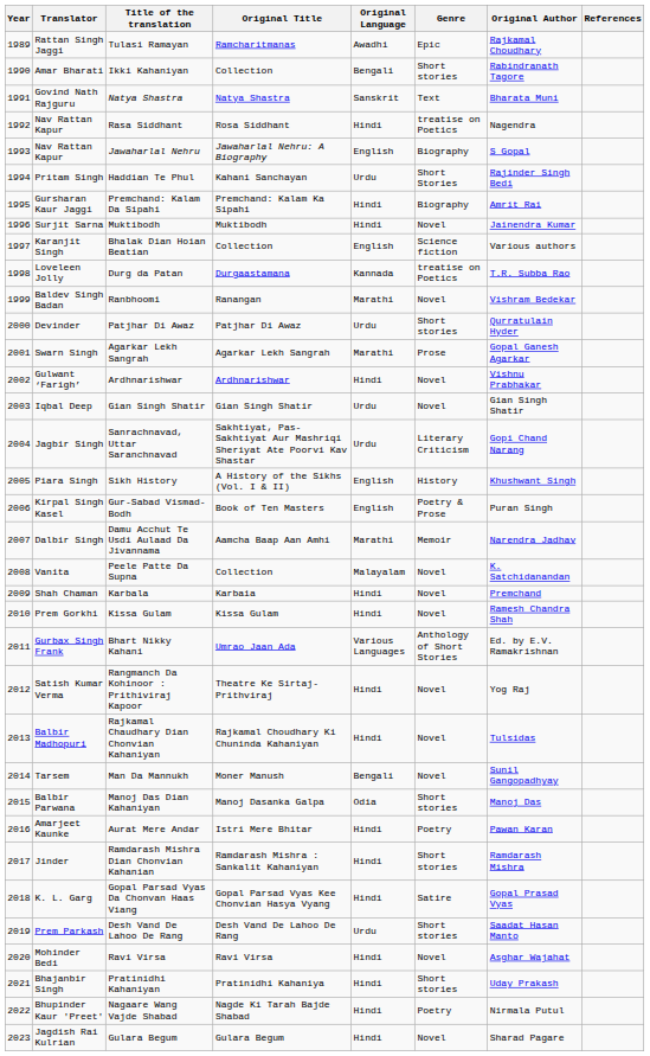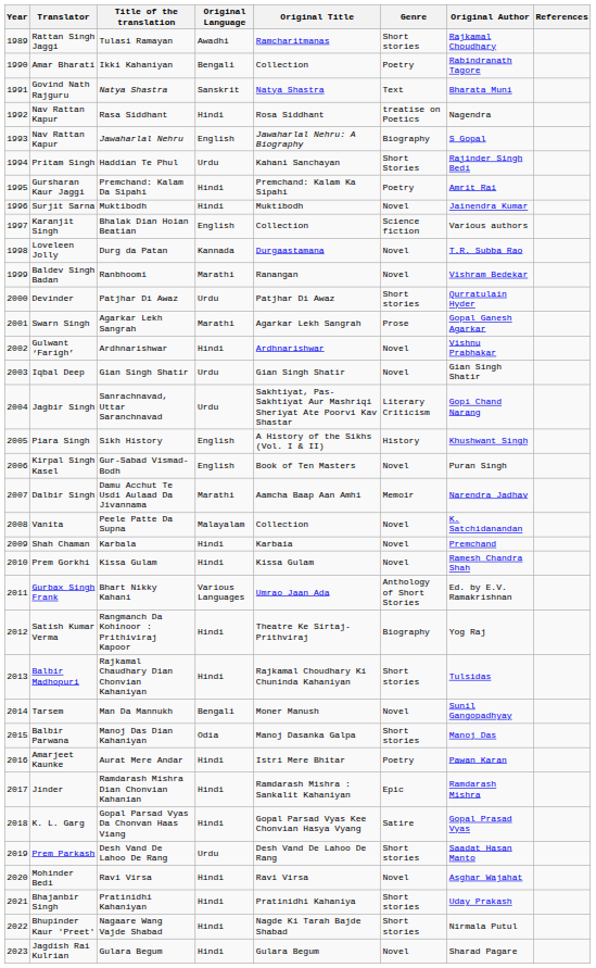 <table class="wikitable sortable">
 <tr>
 <th>Year</th>
 <th>Translator</th>
 <th>Title of the translation</th>
+<th>Original Language</th>
 <th>Original Title</th>
-<th>Original Language</th>
 <th>Genre</th>
 <th>Original Author</th>
 <th class=unsortable>References</th>
 </tr>
 <tr>
 <td>1989</td>
 <td>Rattan Singh Jaggi</td>
 <td>Tulasi Ramayan</td>
+<td>Awadhi</td>
 <td><a href='#'>Ramcharitmanas</a></td>
-<td>Awadhi</td>
-<td>Epic</td>
+<td>Short stories</td>
 <td><a href='#'>Rajkamal Choudhary</a></td>
 <td></td>
 </tr>
 <tr>
 <td>1990</td>
 <td>Amar Bharati</td>
 <td>Ikki Kahaniyan</td>
+<td>Bengali</td>
 <td>Collection</td>
-<td>Bengali</td>
-<td>Short stories</td>
+<td>Poetry</td>
 <td><a href='#'>Rabindranath Tagore</a></td>
 <td></td>
 </tr>
 <tr>
 <td>1991</td>
 <td>Govind Nath Rajguru</td>
 <td><em>Natya Shastra</em></td>
+<td>Sanskrit</td>
 <td><a href='#'>Natya Shastra</a></td>
-<td>Sanskrit</td>
 <td>Text</td>
 <td><a href='#'>Bharata Muni</a></td>
 <td></td>
 </tr>
 <tr>
 <td>1992</td>
 <td>Nav Rattan Kapur</td>
 <td>Rasa Siddhant</td>
+<td>Hindi</td>
 <td>Rosa Siddhant</td>
-<td>Hindi</td>
 <td>treatise on Poetics</td>
 <td>Nagendra</td>
 <td></td>
 </tr>
 <tr>
 <td>1993</td>
 <td>Nav Rattan Kapur</td>
 <td><em>Jawaharlal Nehru</em></td>
+<td>English</td>
 <td><em>Jawaharlal Nehru: A Biography</em></td>
-<td>English</td>
 <td>Biography</td>
 <td><a href='#'>S Gopal</a></td>
 <td></td>
 </tr>
 <tr>
 <td>1994</td>
 <td>Pritam Singh</td>
 <td>Haddian Te Phul</td>
+<td>Urdu</td>
 <td>Kahani Sanchayan</td>
-<td>Urdu</td>
 <td>Short Stories</td>
 <td><a href='#'>Rajinder Singh Bedi</a></td>
 <td></td>
 </tr>
 <tr>
 <td>1995</td>
 <td>Gursharan Kaur Jaggi</td>
 <td>Premchand: Kalam Da Sipahi</td>
+<td>Hindi</td>
 <td>Premchand: Kalam Ka Sipahi</td>
-<td>Hindi</td>
-<td>Biography</td>
+<td>Poetry</td>
 <td><a href='#'>Amrit Rai</a></td>
 <td></td>
 </tr>
 <tr>
 <td>1996</td>
 <td>Surjit Sarna</td>
 <td>Muktibodh</td>
+<td>Hindi</td>
 <td>Muktibodh</td>
-<td>Hindi</td>
 <td>Novel</td>
 <td><a href='#'>Jainendra Kumar</a></td>
 <td></td>
 </tr>
 <tr>
 <td>1997</td>
 <td>Karanjit Singh</td>
 <td>Bhalak Dian Hoian Beatian</td>
+<td>English</td>
 <td>Collection</td>
-<td>English</td>
 <td>Science fiction</td>
 <td>Various authors</td>
 <td></td>
 </tr>
 <tr>
 <td>1998</td>
 <td>Loveleen Jolly</td>
 <td>Durg da Patan</td>
+<td>Kannada</td>
 <td><a href='#'>Durgaastamana</a></td>
-<td>Kannada</td>
-<td>treatise on Poetics</td>
+<td>Novel</td>
 <td><a href='#'>T.R. Subba Rao</a></td>
 <td></td>
 </tr>
 <tr>
 <td>1999</td>
 <td>Baldev Singh Badan</td>
 <td>Ranbhoomi</td>
+<td>Marathi</td>
 <td>Ranangan</td>
-<td>Marathi</td>
 <td>Novel</td>
 <td><a href='#'>Vishram Bedekar</a></td>
 <td></td>
 </tr>
 <tr>
 <td>2000</td>
 <td>Devinder</td>
 <td>Patjhar Di Awaz</td>
+<td>Urdu</td>
 <td>Patjhar Di Awaz</td>
-<td>Urdu</td>
 <td>Short stories</td>
 <td><a href='#'>Qurratulain Hyder</a></td>
 <td></td>
 </tr>
 <tr>
 <td>2001</td>
 <td>Swarn Singh</td>
 <td>Agarkar Lekh Sangrah</td>
+<td>Marathi</td>
 <td>Agarkar Lekh Sangrah</td>
-<td>Marathi</td>
 <td>Prose</td>
 <td><a href='#'>Gopal Ganesh Agarkar</a></td>
 <td></td>
 </tr>
 <tr>
 <td>2002</td>
 <td>Gulwant ‘Farigh’</td>
 <td>Ardhnarishwar</td>
+<td>Hindi</td>
 <td><a href='#'>Ardhnarishwar</a></td>
-<td>Hindi</td>
 <td>Novel</td>
 <td><a href='#'>Vishnu Prabhakar</a></td>
 <td></td>
 </tr>
 <tr>
 <td>2003</td>
 <td>Iqbal Deep</td>
 <td>Gian Singh Shatir</td>
+<td>Urdu</td>
 <td>Gian Singh Shatir</td>
-<td>Urdu</td>
 <td>Novel</td>
 <td>Gian Singh Shatir</td>
 <td></td>
 </tr>
 <tr>
 <td>2004</td>
 <td>Jagbir Singh</td>
 <td>Sanrachnavad, Uttar Saranchnavad</td>
+<td>Urdu</td>
 <td>Sakhtiyat, Pas-Sakhtiyat Aur Mashriqi Sheriyat Ate Poorvi Kav Shastar</td>
-<td>Urdu</td>
 <td>Literary Criticism</td>
 <td><a href='#'>Gopi Chand Narang</a></td>
 <td></td>
 </tr>
 <tr>
 <td>2005</td>
 <td>Piara Singh</td>
 <td>Sikh History</td>
+<td>English</td>
 <td>A History of the Sikhs (Vol. I & II)</td>
-<td>English</td>
 <td>History</td>
 <td><a href='#'>Khushwant Singh</a></td>
 <td></td>
 </tr>
 <tr>
 <td>2006</td>
 <td>Kirpal Singh Kasel</td>
 <td>Gur-Sabad Vismad-Bodh</td>
+<td>English</td>
 <td>Book of Ten Masters</td>
-<td>English</td>
-<td>Poetry & Prose</td>
+<td>Novel</td>
 <td>Puran Singh</td>
 <td></td>
 </tr>
 <tr>
 <td>2007</td>
 <td>Dalbir Singh</td>
 <td>Damu Acchut Te Usdi Aulaad Da Jivannama</td>
+<td>Marathi</td>
 <td>Aamcha Baap Aan Amhi</td>
-<td>Marathi</td>
 <td>Memoir</td>
 <td><a href='#'>Narendra Jadhav</a></td>
 <td></td>
 </tr>
 <tr>
 <td>2008</td>
 <td>Vanita</td>
 <td>Peele Patte Da Supna</td>
+<td>Malayalam</td>
 <td>Collection</td>
-<td>Malayalam</td>
 <td>Novel</td>
 <td><a href='#'>K. Satchidanandan</a></td>
 <td></td>
 </tr>
 <tr>
 <td>2009</td>
 <td>Shah Chaman</td>
 <td>Karbala</td>
+<td>Hindi</td>
 <td>Karbaia</td>
-<td>Hindi</td>
 <td>Novel</td>
 <td><a href='#'>Premchand</a></td>
 <td></td>
 </tr>
 <tr>
 <td>2010</td>
 <td>Prem Gorkhi</td>
 <td>Kissa Gulam</td>
+<td>Hindi</td>
 <td>Kissa Gulam</td>
-<td>Hindi</td>
 <td>Novel</td>
 <td><a href='#'>Ramesh Chandra Shah</a></td>
 <td></td>
 </tr>
 <tr>
 <td>2011</td>
 <td><a href='#'>Gurbax Singh Frank</a></td>
 <td>Bhart Nikky Kahani</td>
+<td>Various Languages</td>
 <td><a href='#'>Umrao Jaan Ada</a></td>
-<td>Various Languages</td>
 <td>Anthology of Short Stories</td>
 <td>Ed. by E.V. Ramakrishnan</td>
 <td></td>
 </tr>
 <tr>
 <td>2012</td>
 <td>Satish Kumar Verma</td>
 <td>Rangmanch Da Kohinoor : Prithiviraj Kapoor</td>
+<td>Hindi</td>
 <td>Theatre Ke Sirtaj- Prithviraj</td>
-<td>Hindi</td>
-<td>Novel</td>
+<td>Biography</td>
 <td>Yog Raj</td>
 <td></td>
 </tr>
 <tr>
 <td>2013</td>
 <td><a href='#'>Balbir Madhopuri</a></td>
 <td>Rajkamal Chaudhary Dian Chonvian Kahaniyan</td>
+<td>Hindi</td>
 <td>Rajkamal Choudhary Ki Chuninda Kahaniyan</td>
-<td>Hindi</td>
-<td>Novel</td>
+<td>Short stories</td>
 <td><a href='#'>Tulsidas</a></td>
 <td></td>
 </tr>
 <tr>
 <td>2014</td>
 <td>Tarsem</td>
 <td>Man Da Mannukh</td>
+<td>Bengali</td>
 <td>Moner Manush</td>
-<td>Bengali</td>
 <td>Novel</td>
 <td><a href='#'>Sunil Gangopadhyay</a></td>
 <td></td>
 </tr>
 <tr>
 <td>2015</td>
 <td>Balbir Parwana</td>
 <td>Manoj Das Dian Kahaniyan</td>
+<td>Odia</td>
 <td>Manoj Dasanka Galpa</td>
-<td>Odia</td>
 <td>Short stories</td>
 <td><a href='#'>Manoj Das</a></td>
 <td></td>
 </tr>
 <tr>
 <td>2016</td>
 <td>Amarjeet Kaunke</td>
 <td>Aurat Mere Andar</td>
+<td>Hindi</td>
 <td>Istri Mere Bhitar</td>
-<td>Hindi</td>
 <td>Poetry</td>
 <td><a href='#'>Pawan Karan</a></td>
 <td></td>
 </tr>
 <tr>
 <td>2017</td>
 <td>Jinder</td>
 <td>Ramdarash Mishra Dian Chonvian Kahanian</td>
+<td>Hindi</td>
 <td>Ramdarash Mishra : Sankalit Kahaniyan</td>
-<td>Hindi</td>
-<td>Short stories</td>
+<td>Epic</td>
 <td><a href='#'>Ramdarash Mishra</a></td>
 <td></td>
 </tr>
 <tr>
 <td>2018</td>
 <td>K. L. Garg</td>
 <td>Gopal Parsad Vyas Da Chonvan Haas Viang</td>
+<td>Hindi</td>
 <td>Gopal Parsad Vyas Kee Chonvian Hasya Vyang</td>
-<td>Hindi</td>
 <td>Satire</td>
 <td><a href='#'>Gopal Prasad Vyas</a></td>
 <td></td>
 </tr>
 <tr>
 <td>2019</td>
 <td><a href='#'>Prem Parkash</a></td>
 <td>Desh Vand De Lahoo De Rang</td>
+<td>Urdu</td>
 <td>Desh Vand De Lahoo De Rang</td>
-<td>Urdu</td>
 <td>Short stories</td>
 <td><a href='#'>Saadat Hasan Manto</a></td>
 <td></td>
 </tr>
 <tr>
 <td>2020</td>
 <td>Mohinder Bedi</td>
 <td>Ravi Virsa</td>
+<td>Hindi</td>
 <td>Ravi Virsa</td>
-<td>Hindi</td>
 <td>Novel</td>
 <td><a href='#'>Asghar Wajahat</a></td>
 <td></td>
 </tr>
 <tr>
 <td>2021</td>
 <td>Bhajanbir Singh</td>
 <td>Pratinidhi Kahaniyan</td>
+<td>Hindi</td>
 <td>Pratinidhi Kahaniya</td>
-<td>Hindi</td>
 <td>Short stories</td>
 <td><a href='#'>Uday Prakash</a></td>
 <td></td>
 </tr>
 <tr>
 <td>2022</td>
 <td>Bhupinder Kaur 'Preet'</td>
 <td>Nagaare Wang Vajde Shabad</td>
+<td>Hindi</td>
 <td>Nagde Ki Tarah Bajde Shabad</td>
-<td>Hindi</td>
-<td>Poetry</td>
+<td>Short stories</td>
 <td>Nirmala Putul</td>
 <td></td>
 </tr>
 <tr>
 <td>2023</td>
 <td>Jagdish Rai Kulrian</td>
 <td>Gulara Begum</td>
+<td>Hindi</td>
 <td>Gulara Begum</td>
-<td>Hindi</td>
 <td>Novel</td>
 <td>Sharad Pagare</td>
 <td></td>
 </tr>
 </table>
